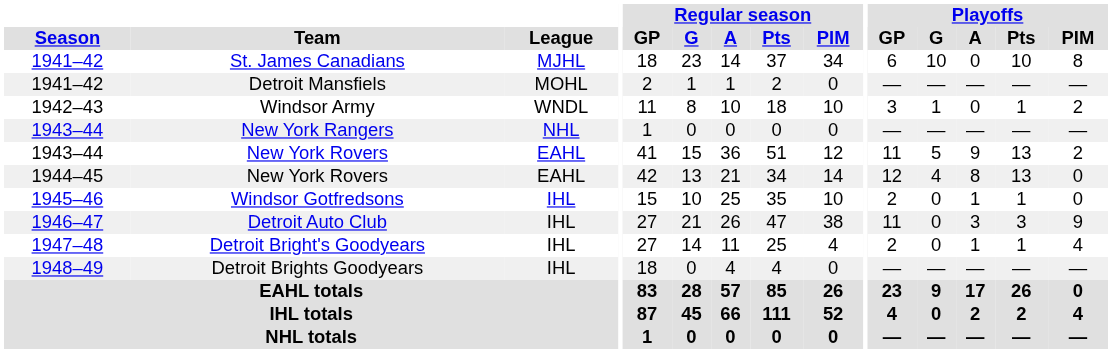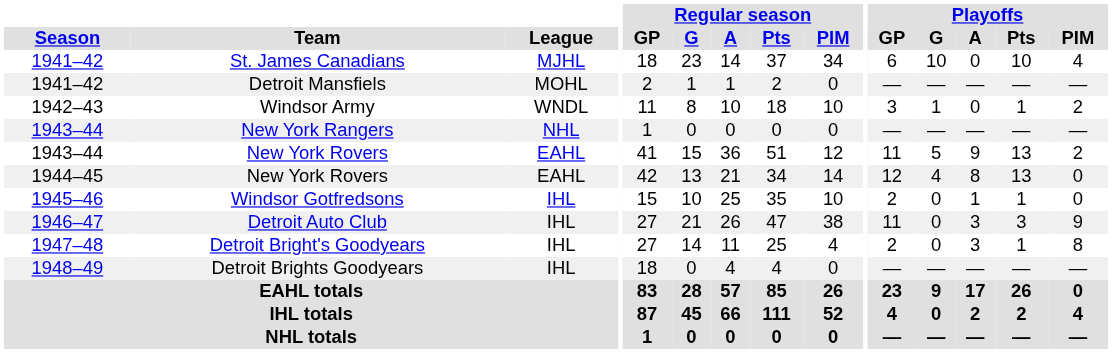 <table border="0" cellpadding="1" cellspacing="0" style="text-align:center; width:60em">
 <tr bgcolor="#e0e0e0">
 <th colspan="3" bgcolor="#ffffff"></th>
 <th rowspan="100" bgcolor="#ffffff"></th>
 <th colspan="5"><a href='#'>Regular season</a></th>
 <th rowspan="100" bgcolor="#ffffff"></th>
 <th colspan="5"><a href='#'>Playoffs</a></th>
 </tr>
 <tr bgcolor="#e0e0e0">
 <th><a href='#'>Season</a></th>
 <th>Team</th>
 <th>League</th>
 <th>GP</th>
 <th><a href='#'>G</a></th>
 <th><a href='#'>A</a></th>
 <th><a href='#'>Pts</a></th>
 <th><a href='#'>PIM</a></th>
 <th>GP</th>
 <th>G</th>
 <th>A</th>
 <th>Pts</th>
 <th>PIM</th>
 </tr>
 <tr>
 <td><a href='#'>1941–42</a></td>
 <td><a href='#'>St. James Canadians</a></td>
 <td><a href='#'>MJHL</a></td>
 <td>18</td>
 <td>23</td>
 <td>14</td>
 <td>37</td>
 <td>34</td>
 <td>6</td>
 <td>10</td>
 <td>0</td>
 <td>10</td>
-<td>8</td>
+<td>4</td>
 </tr>
 <tr bgcolor="#f0f0f0">
 <td>1941–42</td>
 <td>Detroit Mansfiels</td>
 <td>MOHL</td>
 <td>2</td>
 <td>1</td>
 <td>1</td>
 <td>2</td>
 <td>0</td>
 <td>—</td>
 <td>—</td>
 <td>—</td>
 <td>—</td>
 <td>—</td>
 </tr>
 <tr>
 <td>1942–43</td>
 <td>Windsor Army</td>
 <td>WNDL</td>
 <td>11</td>
 <td>8</td>
 <td>10</td>
 <td>18</td>
 <td>10</td>
 <td>3</td>
 <td>1</td>
 <td>0</td>
 <td>1</td>
 <td>2</td>
 </tr>
 <tr bgcolor="#f0f0f0">
 <td><a href='#'>1943–44</a></td>
 <td><a href='#'>New York Rangers</a></td>
 <td><a href='#'>NHL</a></td>
 <td>1</td>
 <td>0</td>
 <td>0</td>
 <td>0</td>
 <td>0</td>
 <td>—</td>
 <td>—</td>
 <td>—</td>
 <td>—</td>
 <td>—</td>
 </tr>
 <tr>
 <td>1943–44</td>
 <td><a href='#'>New York Rovers</a></td>
 <td><a href='#'>EAHL</a></td>
 <td>41</td>
 <td>15</td>
 <td>36</td>
 <td>51</td>
 <td>12</td>
 <td>11</td>
 <td>5</td>
 <td>9</td>
 <td>13</td>
 <td>2</td>
 </tr>
 <tr bgcolor="#f0f0f0">
 <td>1944–45</td>
 <td>New York Rovers</td>
 <td>EAHL</td>
 <td>42</td>
 <td>13</td>
 <td>21</td>
 <td>34</td>
 <td>14</td>
 <td>12</td>
 <td>4</td>
 <td>8</td>
 <td>13</td>
 <td>0</td>
 </tr>
 <tr>
 <td><a href='#'>1945–46</a></td>
 <td><a href='#'>Windsor Gotfredsons</a></td>
 <td><a href='#'>IHL</a></td>
 <td>15</td>
 <td>10</td>
 <td>25</td>
 <td>35</td>
 <td>10</td>
 <td>2</td>
 <td>0</td>
 <td>1</td>
 <td>1</td>
 <td>0</td>
 </tr>
 <tr bgcolor="#f0f0f0">
 <td><a href='#'>1946–47</a></td>
 <td><a href='#'>Detroit Auto Club</a></td>
 <td>IHL</td>
 <td>27</td>
 <td>21</td>
 <td>26</td>
 <td>47</td>
 <td>38</td>
 <td>11</td>
 <td>0</td>
 <td>3</td>
 <td>3</td>
 <td>9</td>
 </tr>
 <tr>
 <td><a href='#'>1947–48</a></td>
 <td><a href='#'>Detroit Bright's Goodyears</a></td>
 <td>IHL</td>
 <td>27</td>
 <td>14</td>
 <td>11</td>
 <td>25</td>
 <td>4</td>
 <td>2</td>
 <td>0</td>
+<td>3</td>
 <td>1</td>
-<td>1</td>
-<td>4</td>
+<td>8</td>
 </tr>
 <tr bgcolor="#f0f0f0">
 <td><a href='#'>1948–49</a></td>
 <td>Detroit Brights Goodyears</td>
 <td>IHL</td>
 <td>18</td>
 <td>0</td>
 <td>4</td>
 <td>4</td>
 <td>0</td>
 <td>—</td>
 <td>—</td>
 <td>—</td>
 <td>—</td>
 <td>—</td>
 </tr>
 <tr bgcolor="#e0e0e0">
 <th colspan="3">EAHL totals</th>
 <th>83</th>
 <th>28</th>
 <th>57</th>
 <th>85</th>
 <th>26</th>
 <th>23</th>
 <th>9</th>
 <th>17</th>
 <th>26</th>
 <th>0</th>
 </tr>
 <tr bgcolor="#e0e0e0">
 <th colspan="3">IHL totals</th>
 <th>87</th>
 <th>45</th>
 <th>66</th>
 <th>111</th>
 <th>52</th>
 <th>4</th>
 <th>0</th>
 <th>2</th>
 <th>2</th>
 <th>4</th>
 </tr>
 <tr bgcolor="#e0e0e0">
 <th colspan="3">NHL totals</th>
 <th>1</th>
 <th>0</th>
 <th>0</th>
 <th>0</th>
 <th>0</th>
 <th>—</th>
 <th>—</th>
 <th>—</th>
 <th>—</th>
 <th>—</th>
 </tr>
 </table>
